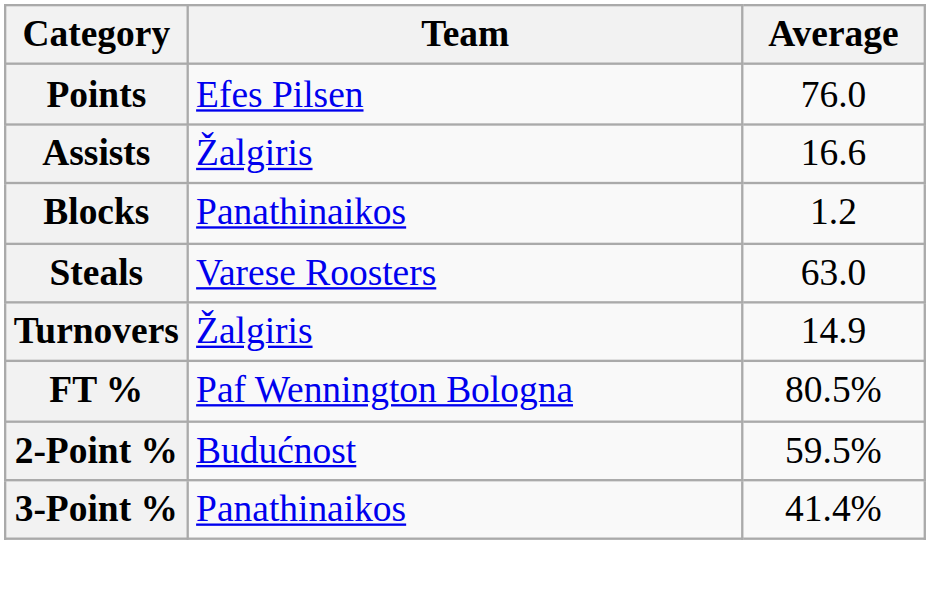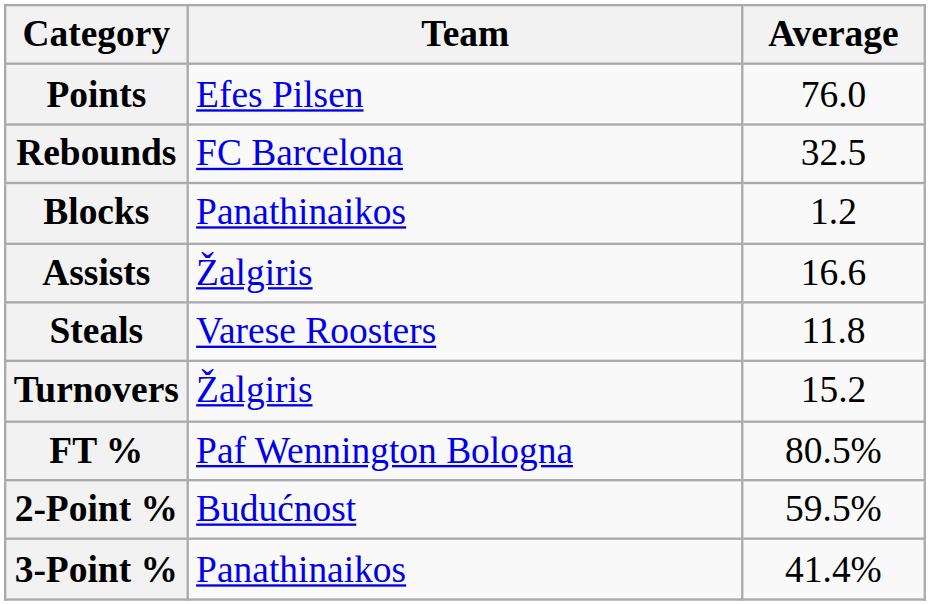 <table class="wikitable">
 <tr>
 <th>Category</th>
 <th width=230>Team</th>
 <th width=70>Average</th>
 </tr>
 <tr>
 <th>Points</th>
 <td> <a href='#'>Efes Pilsen</a></td>
 <td style="text-align: center;">76.0</td>
 </tr>
 <tr>
-<th>Assists</th>
-<td> <a href='#'>Žalgiris</a></td>
-<td style="text-align: center;">16.6</td>
+<th>Rebounds</th>
+<td> <a href='#'>FC Barcelona</a></td>
+<td style="text-align: center;">32.5</td>
 </tr>
 <tr>
 <th>Blocks</th>
 <td> <a href='#'>Panathinaikos</a></td>
 <td style="text-align: center;">1.2</td>
 </tr>
 <tr>
+<th>Assists</th>
+<td> <a href='#'>Žalgiris</a></td>
+<td style="text-align: center;">16.6</td>
+</tr>
+<tr>
 <th>Steals</th>
 <td> <a href='#'>Varese Roosters</a></td>
-<td style="text-align: center;">63.0</td>
+<td style="text-align: center;">11.8</td>
 </tr>
 <tr>
 <th>Turnovers</th>
 <td> <a href='#'>Žalgiris</a></td>
-<td style="text-align: center;">14.9</td>
+<td style="text-align: center;">15.2</td>
 </tr>
 <tr>
 <th>FT %</th>
 <td> <a href='#'>Paf Wennington Bologna</a></td>
 <td style="text-align: center;">80.5%</td>
 </tr>
 <tr>
 <th>2-Point %</th>
 <td> <a href='#'>Budućnost</a></td>
 <td style="text-align: center;">59.5%</td>
 </tr>
 <tr>
 <th>3-Point %</th>
 <td> <a href='#'>Panathinaikos</a></td>
 <td style="text-align: center;">41.4%</td>
 </tr>
 </table>
